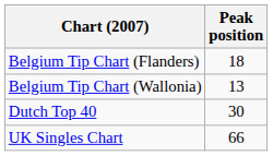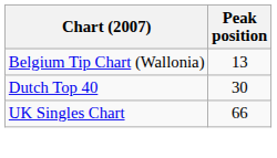 <table class="wikitable">
 <tr>
 <th align="center">Chart (2007)</th>
 <th align="center">Peak<br>position</th>
-</tr>
-<tr>
-<td align="left"><a href='#'>Belgium Tip Chart</a> (Flanders)</td>
-<td align="center">18</td>
 </tr>
 <tr>
 <td align="left"><a href='#'>Belgium Tip Chart</a> (Wallonia)</td>
 <td align="center">13</td>
 </tr>
 <tr>
 <td align="left"><a href='#'>Dutch Top 40</a></td>
 <td align="center">30</td>
 </tr>
 <tr>
 <td align="left"><a href='#'>UK Singles Chart</a></td>
 <td align="center">66</td>
 </tr>
 </table>
